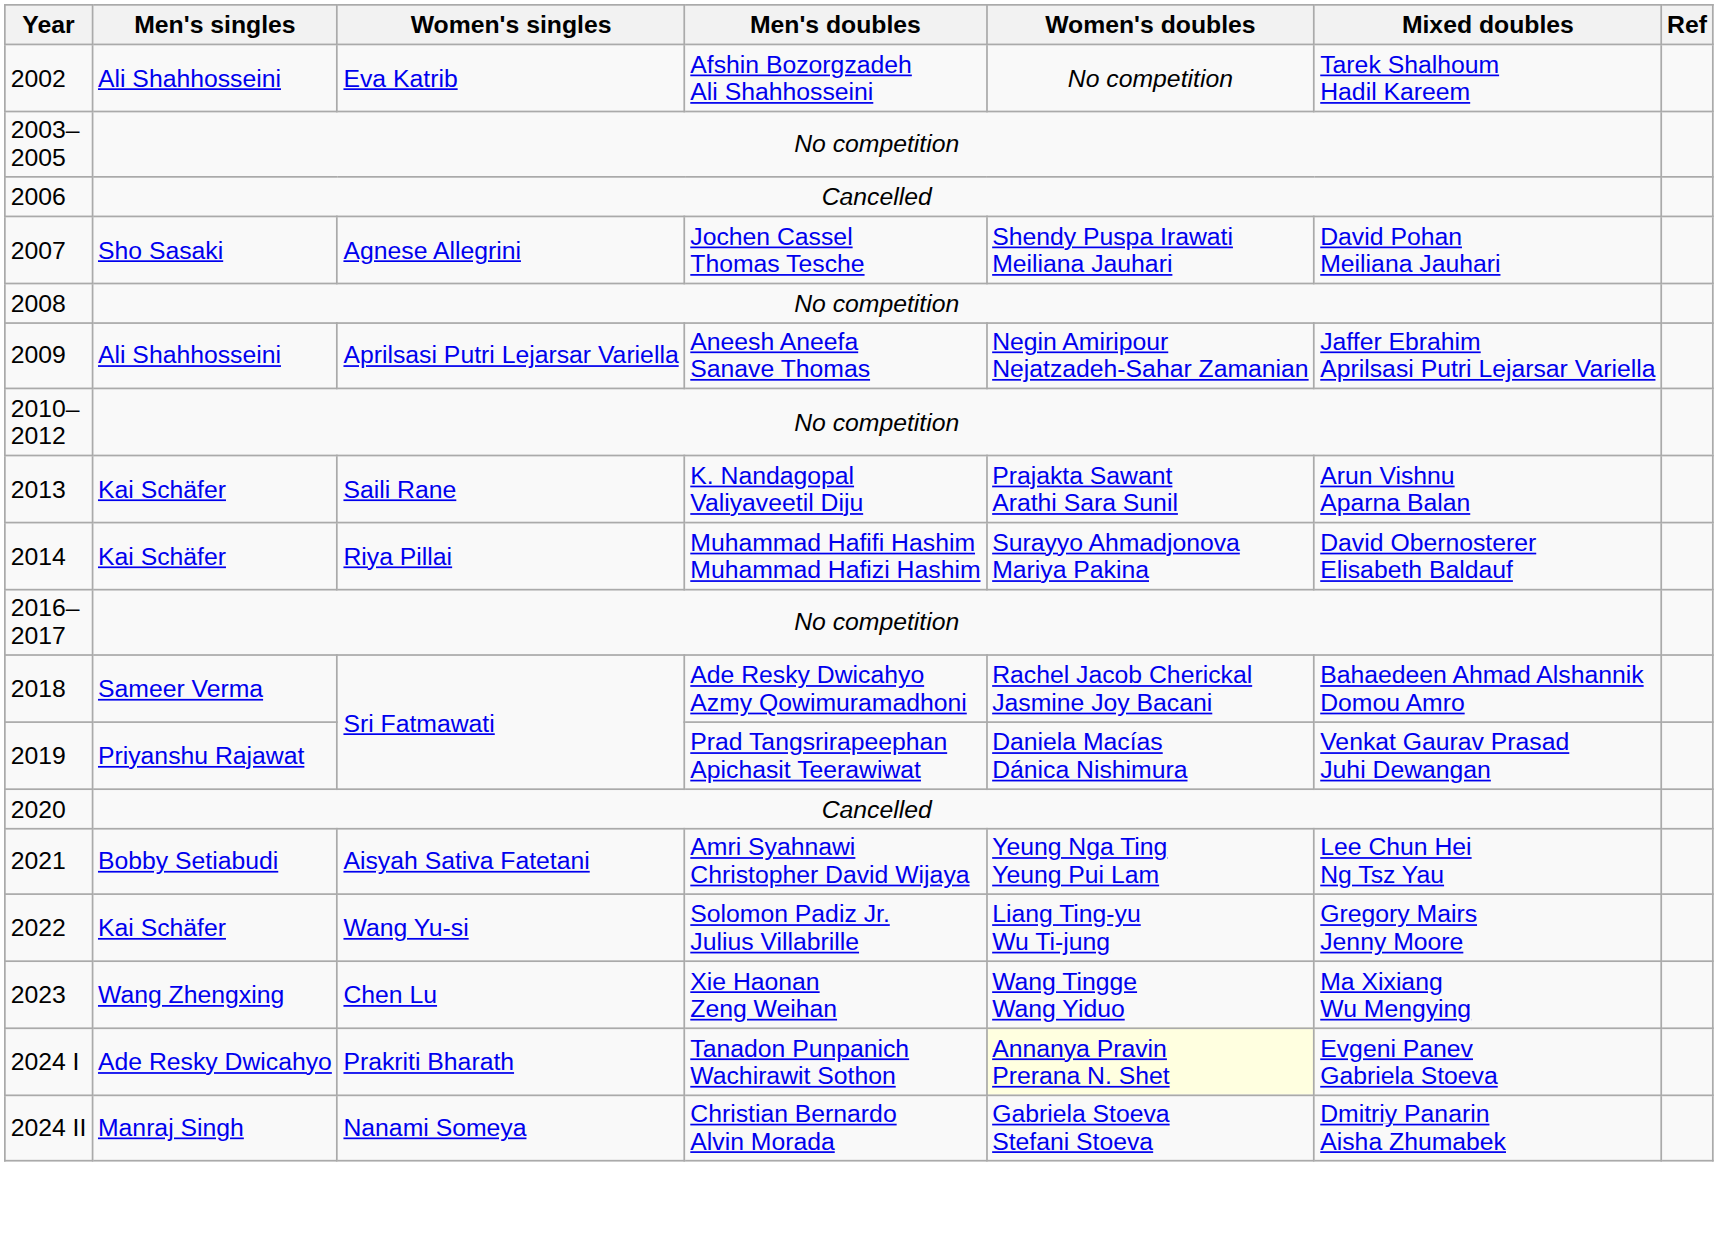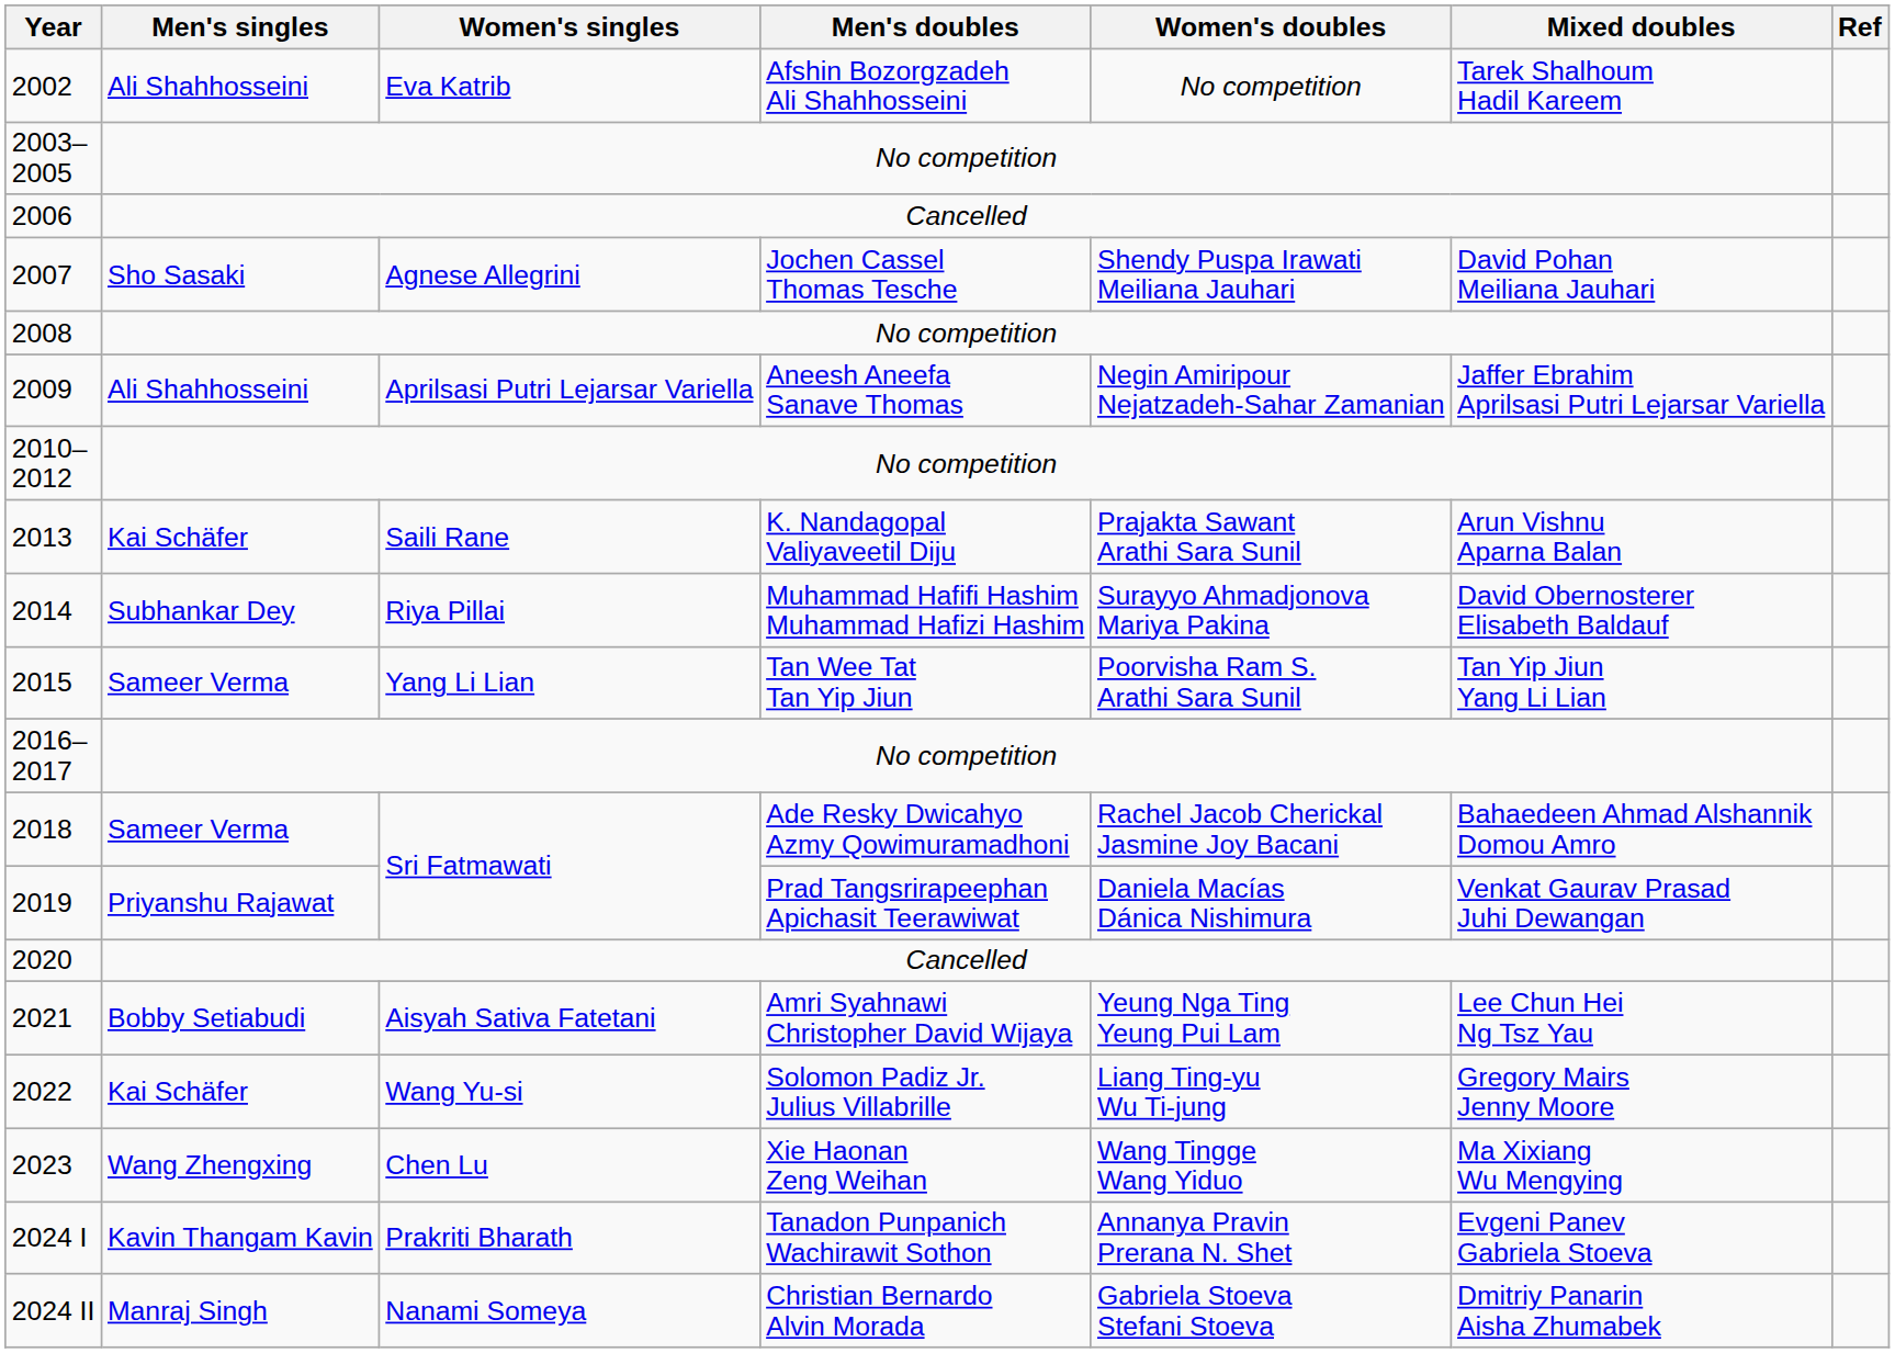 <table class=wikitable style="font-size:90%;">
 <tr>
 <th>Year</th>
 <th>Men's singles</th>
 <th>Women's singles</th>
 <th>Men's doubles</th>
 <th>Women's doubles</th>
 <th>Mixed doubles</th>
 <th>Ref</th>
 </tr>
 <tr>
 <td>2002</td>
 <td> <a href='#'>Ali Shahhosseini</a></td>
 <td> <a href='#'>Eva Katrib</a></td>
 <td> <a href='#'>Afshin Bozorgzadeh</a><br> <a href='#'>Ali Shahhosseini</a></td>
 <td align="center"><em>No competition</em></td>
 <td> <a href='#'>Tarek Shalhoum</a><br> <a href='#'>Hadil Kareem</a></td>
 <td></td>
 </tr>
 <tr>
 <td>2003–<br>2005</td>
 <td colspan=5 align=center><em>No competition</em></td>
 </tr>
 <tr>
 <td>2006</td>
 <td colspan="5" align="center"><em>Cancelled</em></td>
 <td></td>
 </tr>
 <tr>
 <td>2007</td>
 <td> <a href='#'>Sho Sasaki</a></td>
 <td> <a href='#'>Agnese Allegrini</a></td>
 <td> <a href='#'>Jochen Cassel</a><br> <a href='#'>Thomas Tesche</a></td>
 <td> <a href='#'>Shendy Puspa Irawati</a><br> <a href='#'>Meiliana Jauhari</a></td>
 <td> <a href='#'>David Pohan</a><br> <a href='#'>Meiliana Jauhari</a></td>
 <td></td>
 </tr>
 <tr>
 <td>2008</td>
 <td colspan=5 align=center><em>No competition</em></td>
 </tr>
 <tr>
 <td>2009</td>
 <td> <a href='#'>Ali Shahhosseini</a></td>
 <td> <a href='#'>Aprilsasi Putri Lejarsar Variella</a></td>
 <td> <a href='#'>Aneesh Aneefa</a><br> <a href='#'>Sanave Thomas</a></td>
 <td> <a href='#'>Negin Amiripour</a><br> <a href='#'>Nejatzadeh-Sahar Zamanian</a></td>
 <td> <a href='#'>Jaffer Ebrahim</a><br> <a href='#'>Aprilsasi Putri Lejarsar Variella</a></td>
 <td></td>
 </tr>
 <tr>
 <td>2010–<br>2012</td>
 <td colspan=5 align=center><em>No competition</em></td>
 </tr>
 <tr>
 <td>2013</td>
 <td> <a href='#'>Kai Schäfer</a></td>
 <td> <a href='#'>Saili Rane</a></td>
 <td> <a href='#'>K. Nandagopal</a><br> <a href='#'>Valiyaveetil Diju</a></td>
 <td> <a href='#'>Prajakta Sawant</a><br> <a href='#'>Arathi Sara Sunil</a></td>
 <td> <a href='#'>Arun Vishnu</a><br> <a href='#'>Aparna Balan</a></td>
 <td></td>
 </tr>
 <tr>
 <td>2014</td>
-<td> <a href='#'>Kai Schäfer</a></td>
+<td> <a href='#'>Subhankar Dey</a></td>
 <td> <a href='#'>Riya Pillai</a></td>
 <td> <a href='#'>Muhammad Hafifi Hashim</a><br> <a href='#'>Muhammad Hafizi Hashim</a></td>
 <td> <a href='#'>Surayyo Ahmadjonova</a><br> <a href='#'>Mariya Pakina</a></td>
 <td> <a href='#'>David Obernosterer</a><br> <a href='#'>Elisabeth Baldauf</a></td>
+<td></td>
+</tr>
+<tr>
+<td>2015</td>
+<td> <a href='#'>Sameer Verma</a></td>
+<td> <a href='#'>Yang Li Lian</a></td>
+<td> <a href='#'>Tan Wee Tat</a><br> <a href='#'>Tan Yip Jiun</a></td>
+<td> <a href='#'>Poorvisha Ram S.</a><br> <a href='#'>Arathi Sara Sunil</a></td>
+<td> <a href='#'>Tan Yip Jiun</a><br> <a href='#'>Yang Li Lian</a></td>
 <td></td>
 </tr>
 <tr>
 <td>2016–<br>2017</td>
 <td colspan=5 align=center><em>No competition</em></td>
 </tr>
 <tr>
 <td>2018</td>
 <td> <a href='#'>Sameer Verma</a></td>
 <td rowspan=2> <a href='#'>Sri Fatmawati</a></td>
 <td> <a href='#'>Ade Resky Dwicahyo</a><br> <a href='#'>Azmy Qowimuramadhoni</a></td>
 <td> <a href='#'>Rachel Jacob Cherickal</a><br> <a href='#'>Jasmine Joy Bacani</a></td>
 <td> <a href='#'>Bahaedeen Ahmad Alshannik</a><br> <a href='#'>Domou Amro</a></td>
 <td></td>
 </tr>
 <tr>
 <td>2019</td>
 <td> <a href='#'>Priyanshu Rajawat</a></td>
 <td> <a href='#'>Prad Tangsrirapeephan</a><br> <a href='#'>Apichasit Teerawiwat</a></td>
 <td> <a href='#'>Daniela Macías</a><br> <a href='#'>Dánica Nishimura</a></td>
 <td> <a href='#'>Venkat Gaurav Prasad</a><br> <a href='#'>Juhi Dewangan</a></td>
 <td></td>
 </tr>
 <tr>
 <td>2020</td>
 <td colspan="5" align="center"><em>Cancelled</em></td>
 <td></td>
 </tr>
 <tr>
 <td>2021</td>
 <td> <a href='#'>Bobby Setiabudi</a></td>
 <td> <a href='#'>Aisyah Sativa Fatetani</a></td>
 <td> <a href='#'>Amri Syahnawi</a><br> <a href='#'>Christopher David Wijaya</a></td>
 <td> <a href='#'>Yeung Nga Ting</a><br> <a href='#'>Yeung Pui Lam</a></td>
 <td> <a href='#'>Lee Chun Hei</a><br> <a href='#'>Ng Tsz Yau</a></td>
 <td></td>
 </tr>
 <tr>
 <td>2022</td>
 <td> <a href='#'>Kai Schäfer</a></td>
 <td> <a href='#'>Wang Yu-si</a></td>
 <td> <a href='#'>Solomon Padiz Jr.</a><br> <a href='#'>Julius Villabrille</a></td>
 <td> <a href='#'>Liang Ting-yu</a><br> <a href='#'>Wu Ti-jung</a></td>
 <td> <a href='#'>Gregory Mairs</a><br> <a href='#'>Jenny Moore</a></td>
 <td></td>
 </tr>
 <tr>
 <td>2023</td>
 <td> <a href='#'>Wang Zhengxing</a></td>
 <td> <a href='#'>Chen Lu</a></td>
 <td> <a href='#'>Xie Haonan</a><br> <a href='#'>Zeng Weihan</a></td>
 <td> <a href='#'>Wang Tingge</a><br> <a href='#'>Wang Yiduo</a></td>
 <td> <a href='#'>Ma Xixiang</a><br> <a href='#'>Wu Mengying</a></td>
 <td></td>
 </tr>
 <tr>
 <td>2024 I</td>
-<td> <a href='#'>Ade Resky Dwicahyo</a></td>
+<td> <a href='#'>Kavin Thangam Kavin</a></td>
 <td> <a href='#'>Prakriti Bharath</a></td>
 <td> <a href='#'>Tanadon Punpanich</a><br> <a href='#'>Wachirawit Sothon</a></td>
-<td style="background: lightyellow;"> <a href='#'>Annanya Pravin</a><br> <a href='#'>Prerana N. Shet</a></td>
+<td> <a href='#'>Annanya Pravin</a><br> <a href='#'>Prerana N. Shet</a></td>
 <td> <a href='#'>Evgeni Panev</a><br> <a href='#'>Gabriela Stoeva</a></td>
 <td></td>
 </tr>
 <tr>
 <td>2024 II</td>
 <td> <a href='#'>Manraj Singh</a></td>
 <td> <a href='#'>Nanami Someya</a></td>
 <td> <a href='#'>Christian Bernardo</a><br> <a href='#'>Alvin Morada</a></td>
 <td> <a href='#'>Gabriela Stoeva</a><br> <a href='#'>Stefani Stoeva</a></td>
 <td> <a href='#'>Dmitriy Panarin</a><br> <a href='#'>Aisha Zhumabek</a></td>
 <td></td>
 </tr>
 </table>
